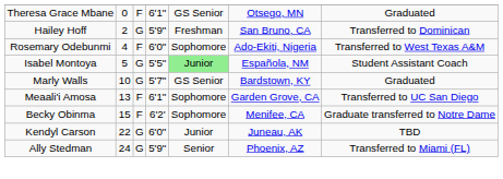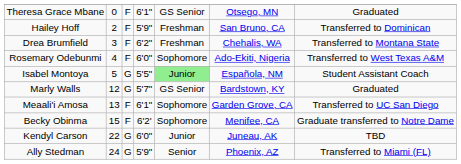 <table class="wikitable sortable" style="text-align: center">
 <tr align=center>
 </tr>
 <tr>
 <td>Theresa Grace Mbane</td>
 <td>0</td>
 <td>F</td>
 <td>6'1"</td>
 <td>GS Senior</td>
 <td><a href='#'>Otsego, MN</a></td>
 <td>Graduated</td>
 </tr>
 <tr>
 <td>Hailey Hoff</td>
 <td>2</td>
-<td>G</td>
+<td>F</td>
 <td>5'9"</td>
 <td>Freshman</td>
 <td><a href='#'>San Bruno, CA</a></td>
 <td>Transferred to <a href='#'>Dominican</a></td>
+</tr>
+<tr>
+<td>Drea Brumfield</td>
+<td>3</td>
+<td>F</td>
+<td>6'2"</td>
+<td>Freshman</td>
+<td><a href='#'>Chehalis, WA</a></td>
+<td>Transferred to <a href='#'>Montana State</a></td>
 </tr>
 <tr>
 <td>Rosemary Odebunmi</td>
 <td>4</td>
 <td>F</td>
 <td>6'0"</td>
 <td> Sophomore</td>
 <td><a href='#'>Ado-Ekiti, Nigeria</a></td>
 <td>Transferred to <a href='#'>West Texas A&M</a></td>
 </tr>
 <tr>
 <td>Isabel Montoya</td>
 <td>5</td>
 <td>G</td>
 <td>5'5"</td>
 <td style="background: lightgreen;"> Junior</td>
 <td><a href='#'>Española, NM</a></td>
 <td>Student Assistant Coach</td>
 </tr>
 <tr>
 <td>Marly Walls</td>
-<td>10</td>
+<td>12</td>
 <td>G</td>
 <td>5'7"</td>
 <td>GS Senior</td>
 <td><a href='#'>Bardstown, KY</a></td>
 <td>Graduated</td>
 </tr>
 <tr>
 <td>Meaali'i Amosa</td>
 <td>13</td>
 <td>F</td>
 <td>6'1"</td>
 <td>Sophomore</td>
 <td><a href='#'>Garden Grove, CA</a></td>
 <td>Transferred to <a href='#'>UC San Diego</a></td>
 </tr>
 <tr>
 <td>Becky Obinma</td>
 <td>15</td>
 <td>F</td>
 <td>6'2'</td>
 <td>Sophomore</td>
 <td><a href='#'>Menifee, CA</a></td>
 <td>Graduate transferred to <a href='#'>Notre Dame</a></td>
 </tr>
 <tr>
 <td>Kendyl Carson</td>
 <td>22</td>
 <td>G</td>
 <td>6'0"</td>
 <td>Junior</td>
 <td><a href='#'>Juneau, AK</a></td>
 <td>TBD</td>
 </tr>
 <tr>
 <td>Ally Stedman</td>
 <td>24</td>
 <td>G</td>
 <td>5'9"</td>
 <td> Senior</td>
 <td><a href='#'>Phoenix, AZ</a></td>
 <td>Transferred to <a href='#'>Miami (FL)</a></td>
 </tr>
 </table>
